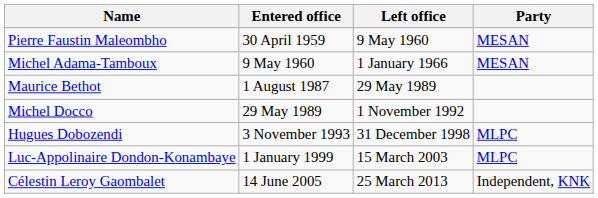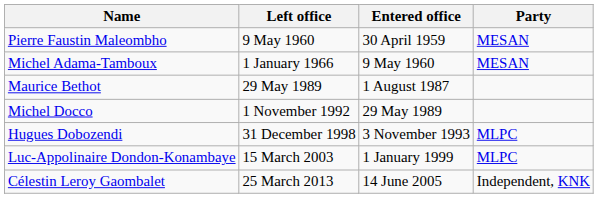 <table class="wikitable">
 <tr>
 <th>Name</th>
+<th>Left office</th>
 <th>Entered office</th>
-<th>Left office</th>
 <th>Party</th>
 </tr>
 <tr>
 <td><a href='#'>Pierre Faustin Maleombho</a></td>
+<td>9 May 1960</td>
 <td>30 April 1959</td>
+<td><a href='#'>MESAN</a></td>
+</tr>
+<tr>
+<td><a href='#'>Michel Adama-Tamboux</a></td>
+<td>1 January 1966</td>
 <td>9 May 1960</td>
 <td><a href='#'>MESAN</a></td>
 </tr>
 <tr>
-<td><a href='#'>Michel Adama-Tamboux</a></td>
-<td>9 May 1960</td>
-<td>1 January 1966</td>
-<td><a href='#'>MESAN</a></td>
+<td><a href='#'>Maurice Bethot</a></td>
+<td>29 May 1989</td>
+<td>1 August 1987</td>
+<td></td>
 </tr>
 <tr>
-<td><a href='#'>Maurice Bethot</a></td>
-<td>1 August 1987</td>
+<td><a href='#'>Michel Docco</a></td>
+<td>1 November 1992</td>
 <td>29 May 1989</td>
 <td></td>
 </tr>
 <tr>
-<td><a href='#'>Michel Docco</a></td>
-<td>29 May 1989</td>
-<td>1 November 1992</td>
-<td></td>
-</tr>
-<tr>
 <td><a href='#'>Hugues Dobozendi</a></td>
+<td>31 December 1998</td>
 <td>3 November 1993</td>
-<td>31 December 1998</td>
 <td><a href='#'>MLPC</a></td>
 </tr>
 <tr>
 <td><a href='#'>Luc-Appolinaire Dondon-Konambaye</a></td>
+<td>15 March 2003</td>
 <td>1 January 1999</td>
-<td>15 March 2003</td>
 <td><a href='#'>MLPC</a></td>
 </tr>
 <tr>
 <td><a href='#'>Célestin Leroy Gaombalet</a></td>
+<td>25 March 2013</td>
 <td>14 June 2005</td>
-<td>25 March 2013</td>
 <td>Independent, <a href='#'>KNK</a></td>
 </tr>
 </table>
